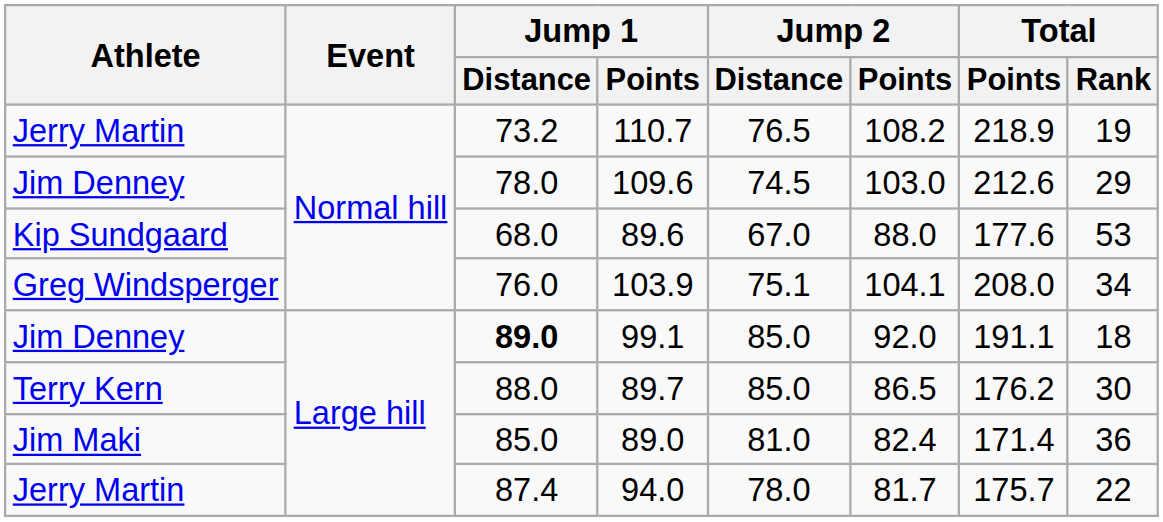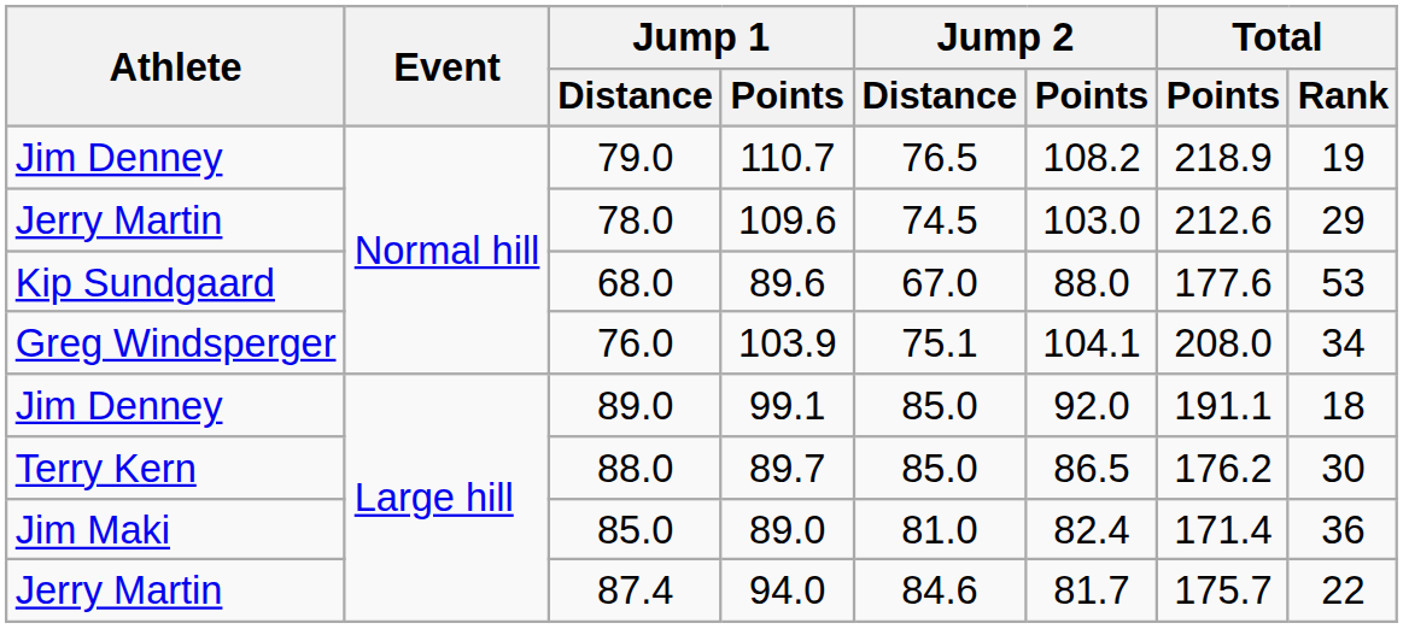 <table class=wikitable style=font-size:90%;text-align:center>
 <tr>
 <th rowspan=2>Athlete</th>
 <th rowspan=2>Event</th>
 <th colspan=2>Jump 1</th>
 <th colspan=2>Jump 2</th>
 <th colspan=2>Total</th>
 </tr>
 <tr style=font-size:95%>
 <th>Distance</th>
 <th>Points</th>
 <th>Distance</th>
 <th>Points</th>
 <th>Points</th>
 <th>Rank</th>
 </tr>
 <tr>
-<td align=left><a href='#'>Jerry Martin</a></td>
+<td align=left><a href='#'>Jim Denney</a></td>
 <td align=left rowspan=4><a href='#'>Normal hill</a></td>
-<td>73.2</td>
+<td>79.0</td>
 <td>110.7</td>
 <td>76.5</td>
 <td>108.2</td>
 <td>218.9</td>
 <td>19</td>
 </tr>
 <tr>
-<td align=left><a href='#'>Jim Denney</a></td>
+<td align=left><a href='#'>Jerry Martin</a></td>
 <td>78.0</td>
 <td>109.6</td>
 <td>74.5</td>
 <td>103.0</td>
 <td>212.6</td>
 <td>29</td>
 </tr>
 <tr>
 <td align=left><a href='#'>Kip Sundgaard</a></td>
 <td>68.0</td>
 <td>89.6</td>
 <td>67.0</td>
 <td>88.0</td>
 <td>177.6</td>
 <td>53</td>
 </tr>
 <tr>
 <td align=left><a href='#'>Greg Windsperger</a></td>
 <td>76.0</td>
 <td>103.9</td>
 <td>75.1</td>
 <td>104.1</td>
 <td>208.0</td>
 <td>34</td>
 </tr>
 <tr>
 <td align=left><a href='#'>Jim Denney</a></td>
 <td align=left rowspan=4><a href='#'>Large hill</a></td>
-<td><strong>89.0</strong></td>
+<td>89.0</td>
 <td>99.1</td>
 <td>85.0</td>
 <td>92.0</td>
 <td>191.1</td>
 <td>18</td>
 </tr>
 <tr>
 <td align=left><a href='#'>Terry Kern</a></td>
 <td>88.0</td>
 <td>89.7</td>
 <td>85.0</td>
 <td>86.5</td>
 <td>176.2</td>
 <td>30</td>
 </tr>
 <tr>
 <td align=left><a href='#'>Jim Maki</a></td>
 <td>85.0</td>
 <td>89.0</td>
 <td>81.0</td>
 <td>82.4</td>
 <td>171.4</td>
 <td>36</td>
 </tr>
 <tr>
 <td align=left><a href='#'>Jerry Martin</a></td>
 <td>87.4</td>
 <td>94.0</td>
-<td>78.0</td>
+<td>84.6</td>
 <td>81.7</td>
 <td>175.7</td>
 <td>22</td>
 </tr>
 </table>
